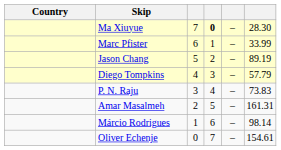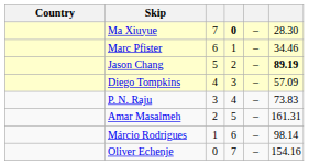 <table class=wikitable style="text-align:center;">
 <tr>
 <th width=140>Country</th>
 <th width=140>Skip</th>
 <th width=20></th>
 <th width=20></th>
 <th width=30></th>
 <th width=20></th>
 </tr>
 <tr bgcolor=#ffffcc>
 <td style="text-align:left;"></td>
 <td style="text-align:left;"><a href='#'>Ma Xiuyue</a></td>
 <td>7</td>
 <td><strong>0</strong></td>
 <td>–</td>
 <td>28.30</td>
 </tr>
 <tr bgcolor=#ffffcc>
 <td style="text-align:left;"></td>
 <td style="text-align:left;"><a href='#'>Marc Pfister</a></td>
 <td>6</td>
 <td>1</td>
 <td>–</td>
-<td>33.99</td>
+<td>34.46</td>
 </tr>
 <tr bgcolor=#ffffcc>
 <td style="text-align:left;"></td>
 <td style="text-align:left;"><a href='#'>Jason Chang</a></td>
 <td>5</td>
 <td>2</td>
 <td>–</td>
-<td>89.19</td>
+<td><strong>89.19</strong></td>
 </tr>
 <tr bgcolor=#ffffcc>
 <td style="text-align:left;"></td>
 <td style="text-align:left;"><a href='#'>Diego Tompkins</a></td>
 <td>4</td>
 <td>3</td>
 <td>–</td>
-<td>57.79</td>
+<td>57.09</td>
 </tr>
 <tr>
 <td style="text-align:left;"></td>
 <td style="text-align:left;"><a href='#'>P. N. Raju</a></td>
 <td>3</td>
 <td>4</td>
 <td>–</td>
 <td>73.83</td>
 </tr>
 <tr>
 <td style="text-align:left;"></td>
 <td style="text-align:left;"><a href='#'>Amar Masalmeh</a></td>
 <td>2</td>
 <td>5</td>
 <td>–</td>
 <td>161.31</td>
 </tr>
 <tr>
 <td style="text-align:left;"></td>
 <td style="text-align:left;"><a href='#'>Márcio Rodrigues</a></td>
 <td>1</td>
 <td>6</td>
 <td>–</td>
 <td>98.14</td>
 </tr>
 <tr>
 <td style="text-align:left;"></td>
 <td style="text-align:left;"><a href='#'>Oliver Echenje</a></td>
 <td>0</td>
 <td>7</td>
 <td>–</td>
-<td>154.61</td>
+<td>154.16</td>
 </tr>
 </table>
